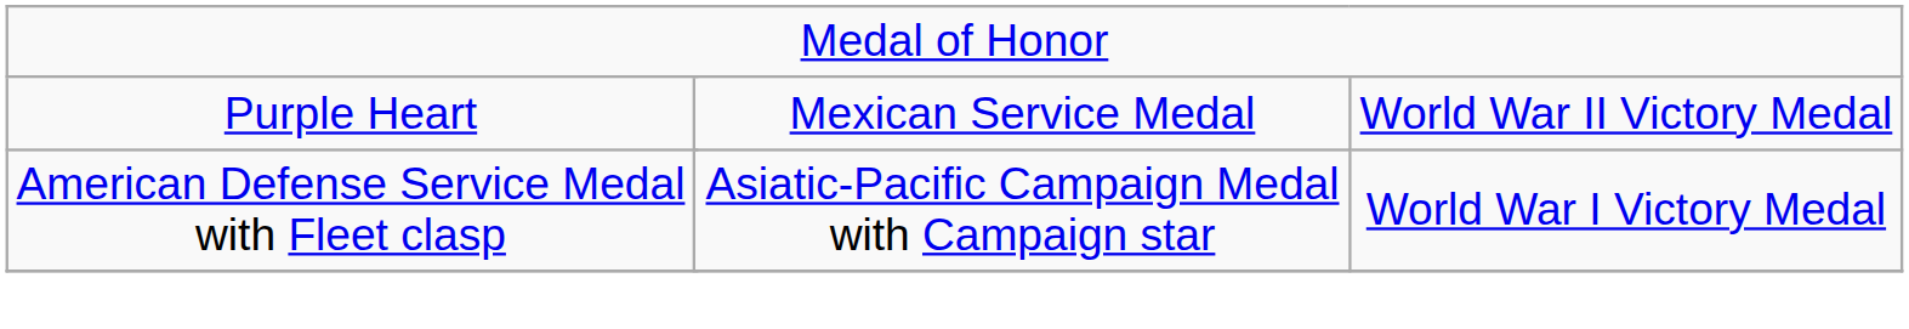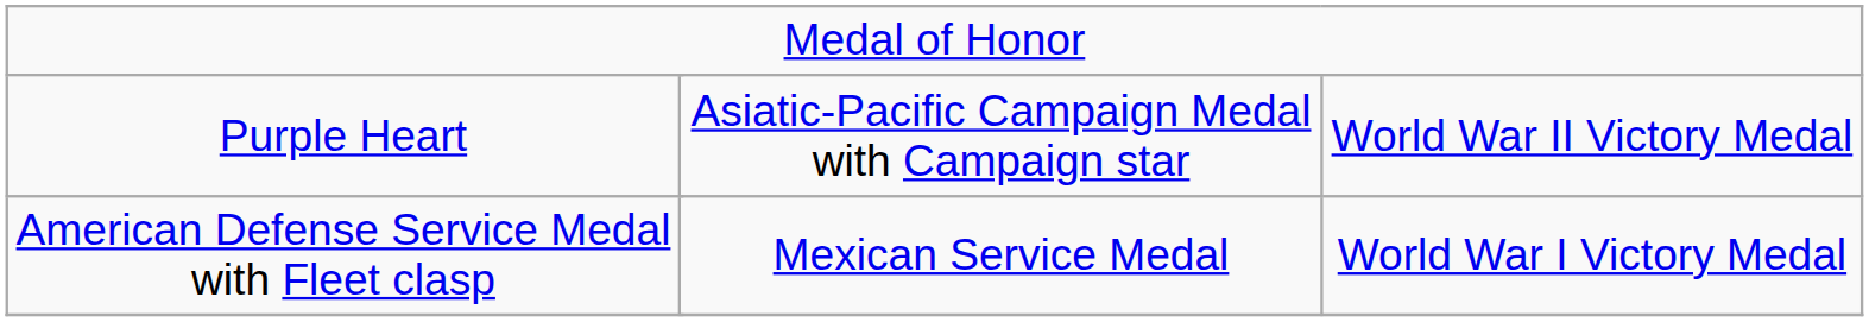 <table class="wikitable" style="margin:1em auto; text-align:center;">
 <tr>
 <td colspan="4"><a href='#'>Medal of Honor</a></td>
 </tr>
 <tr>
 <td colspan=2><a href='#'>Purple Heart</a></td>
-<td><a href='#'>Mexican Service Medal</a></td>
+<td><a href='#'>Asiatic-Pacific Campaign Medal</a><br> with <a href='#'>Campaign star</a></td>
 <td><a href='#'>World War II Victory Medal</a></td>
 </tr>
 <tr>
 <td colspan=2><a href='#'>American Defense Service Medal</a><br> with <a href='#'>Fleet clasp</a></td>
-<td><a href='#'>Asiatic-Pacific Campaign Medal</a><br> with <a href='#'>Campaign star</a></td>
+<td><a href='#'>Mexican Service Medal</a></td>
 <td><a href='#'>World War I Victory Medal</a></td>
 </tr>
 <tr>
 </tr>
 </table>
